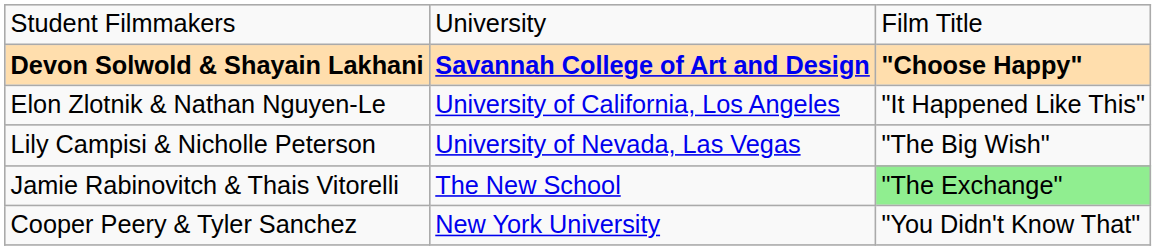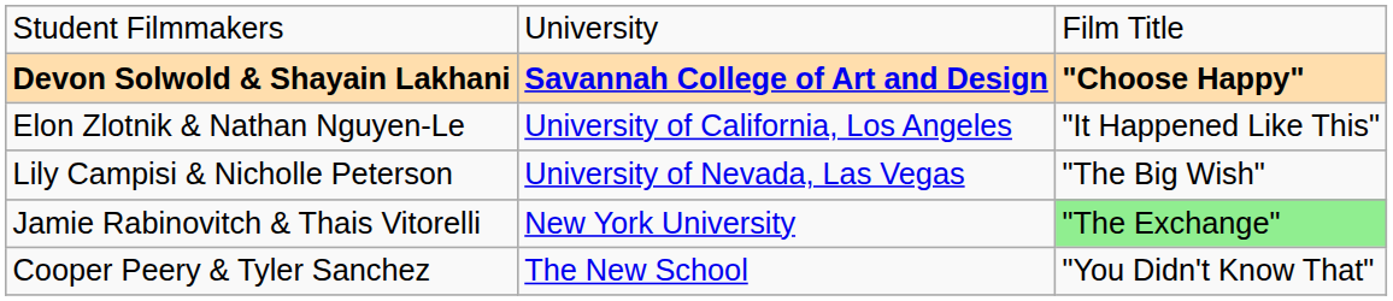 <table class="wikitable">
 <tr>
 <td>Student Filmmakers</td>
 <td>University</td>
 <td>Film Title</td>
 </tr>
 <tr style="font-weight:bold; background:navajowhite;">
 <td>Devon Solwold & Shayain Lakhani</td>
 <td><a href='#'>Savannah College of Art and Design</a></td>
 <td>"Choose Happy"</td>
 </tr>
 <tr>
 <td>Elon Zlotnik & Nathan Nguyen-Le</td>
 <td><a href='#'>University of California, Los Angeles</a></td>
 <td>"It Happened Like This"</td>
 </tr>
 <tr>
 <td>Lily Campisi & Nicholle Peterson</td>
 <td><a href='#'>University of Nevada, Las Vegas</a></td>
 <td>"The Big Wish"</td>
 </tr>
 <tr>
 <td>Jamie Rabinovitch & Thais Vitorelli</td>
-<td><a href='#'>The New School</a></td>
+<td><a href='#'>New York University</a></td>
 <td style="background: lightgreen;">"The Exchange"</td>
 </tr>
 <tr>
 <td>Cooper Peery & Tyler Sanchez</td>
-<td><a href='#'>New York University</a></td>
+<td><a href='#'>The New School</a></td>
 <td>"You Didn't Know That"</td>
 </tr>
 </table>
